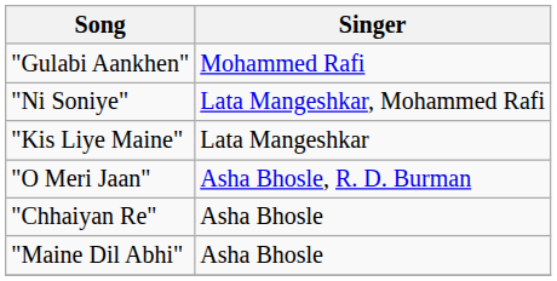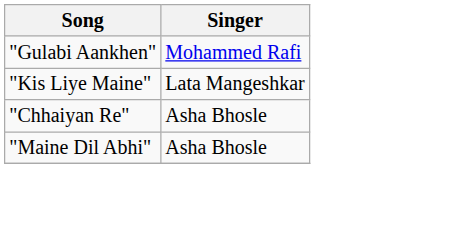 <table class="wikitable">
 <tr>
 <th>Song</th>
 <th>Singer</th>
 </tr>
 <tr>
 <td>"Gulabi Aankhen"</td>
 <td><a href='#'>Mohammed Rafi</a></td>
 </tr>
 <tr>
-<td>"Ni Soniye"</td>
-<td><a href='#'>Lata Mangeshkar</a>, Mohammed Rafi</td>
-</tr>
-<tr>
 <td>"Kis Liye Maine"</td>
 <td>Lata Mangeshkar</td>
-</tr>
-<tr>
-<td>"O Meri Jaan"</td>
-<td><a href='#'>Asha Bhosle</a>, <a href='#'>R. D. Burman</a></td>
 </tr>
 <tr>
 <td>"Chhaiyan Re"</td>
 <td>Asha Bhosle</td>
 </tr>
 <tr>
 <td>"Maine Dil Abhi"</td>
 <td>Asha Bhosle</td>
 </tr>
 <tr>
 </tr>
 </table>
